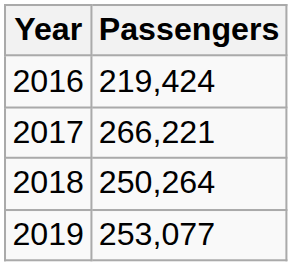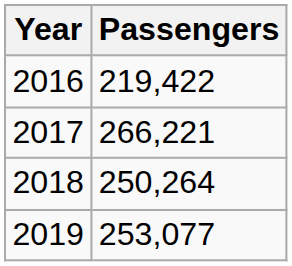 <table class="wikitable">
 <tr>
 <th>Year</th>
 <th>Passengers</th>
 </tr>
 <tr>
 <td>2016</td>
-<td>219,424</td>
+<td>219,422</td>
 </tr>
 <tr>
 <td>2017</td>
 <td>266,221</td>
 </tr>
 <tr>
 <td>2018</td>
 <td>250,264</td>
 </tr>
 <tr>
 <td>2019</td>
 <td>253,077</td>
 </tr>
 </table>
